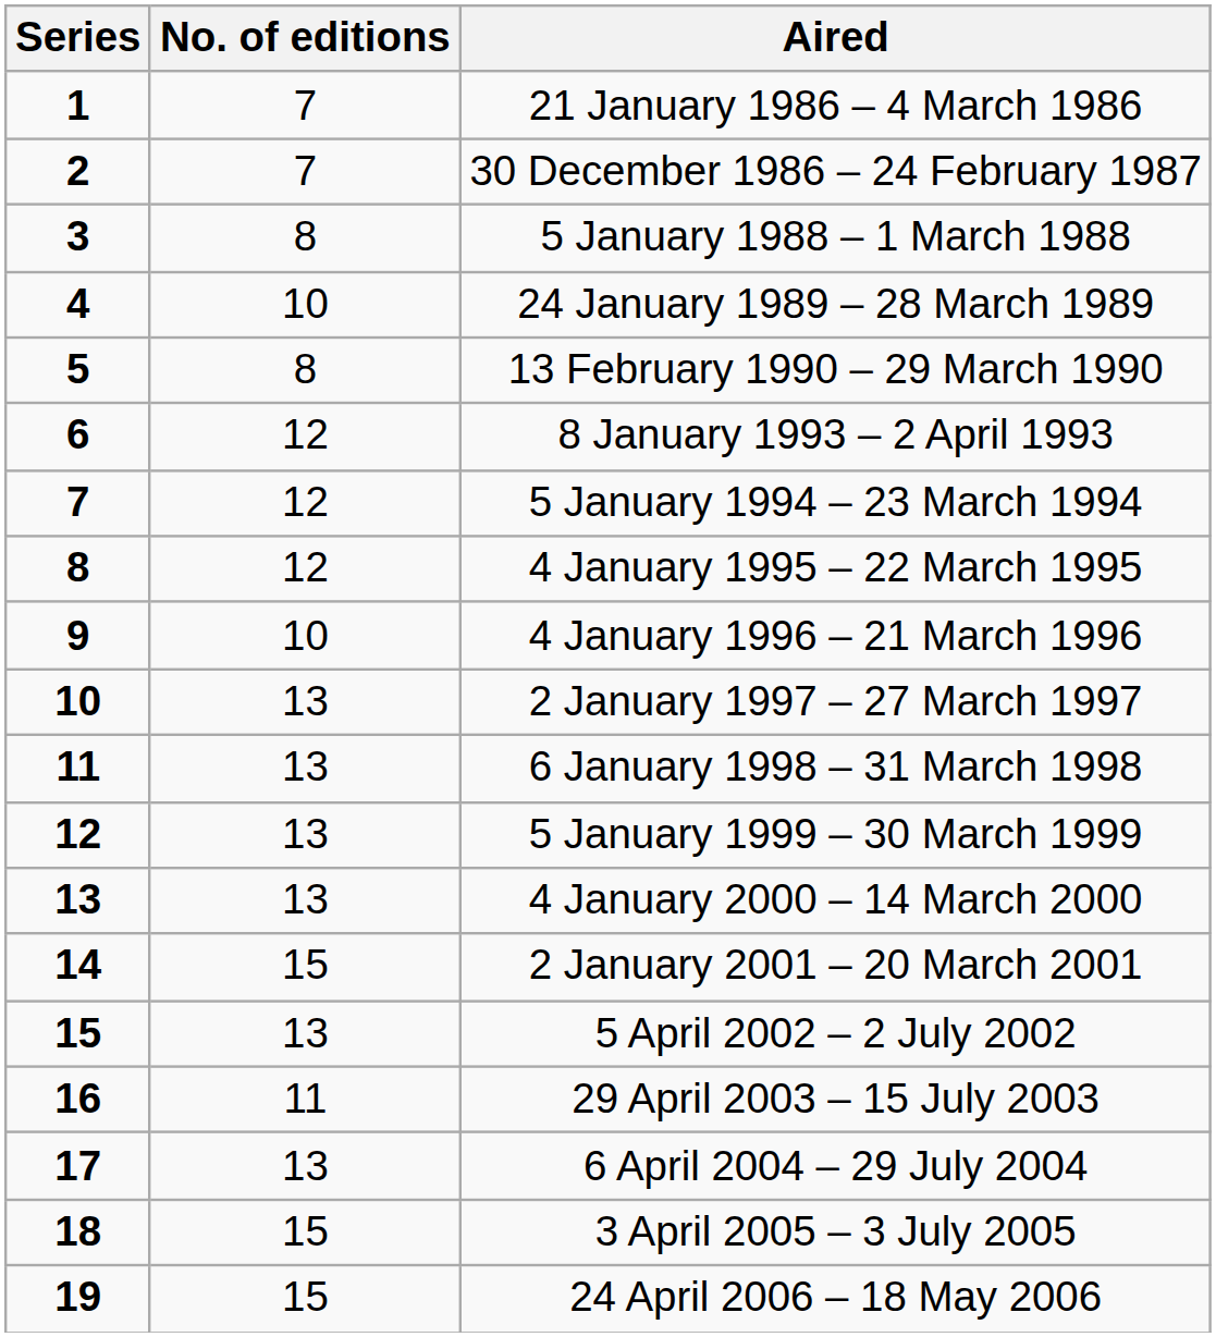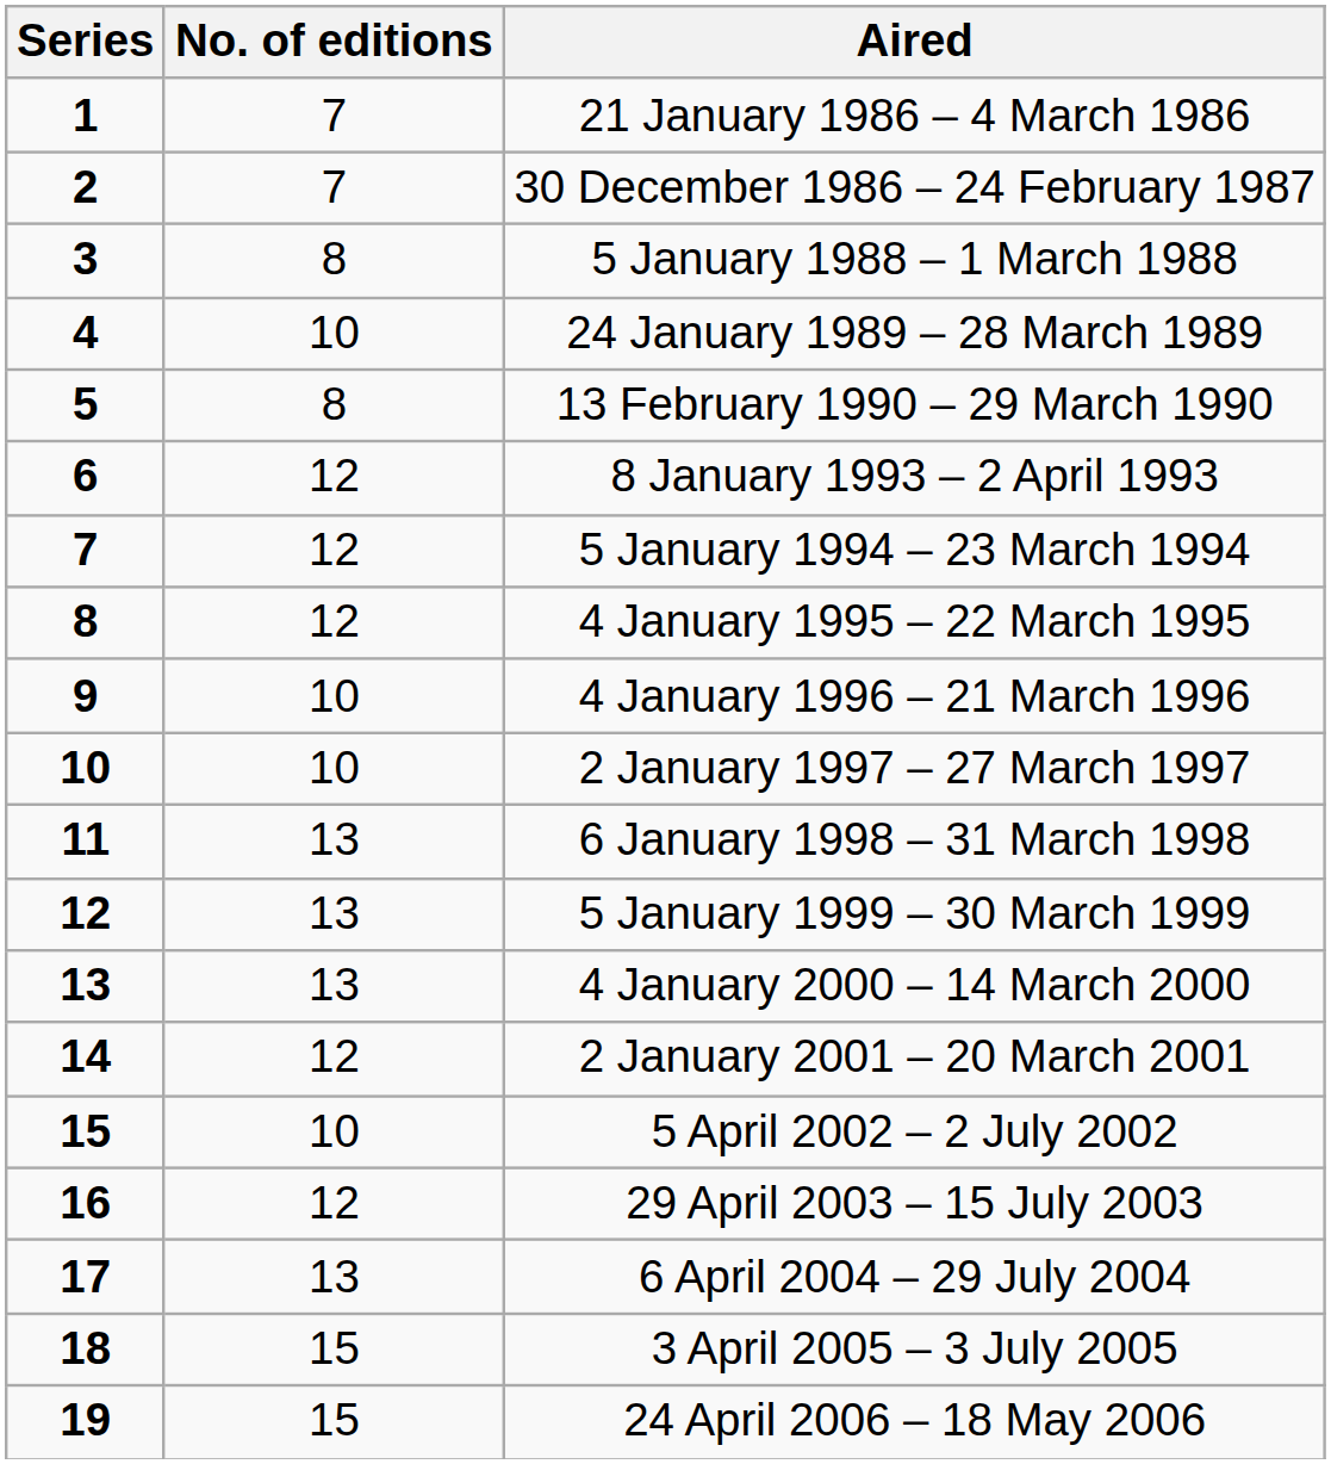 <table class="wikitable" style="text-align: center">
 <tr>
 <th>Series</th>
 <th>No. of editions</th>
 <th>Aired</th>
 </tr>
 <tr>
 <td><strong>1</strong></td>
 <td>7</td>
 <td>21 January 1986 – 4 March 1986</td>
 </tr>
 <tr>
 <td><strong>2</strong></td>
 <td>7</td>
 <td>30 December 1986 – 24 February 1987</td>
 </tr>
 <tr>
 <td><strong>3</strong></td>
 <td>8</td>
 <td>5 January 1988 – 1 March 1988</td>
 </tr>
 <tr>
 <td><strong>4</strong></td>
 <td>10</td>
 <td>24 January 1989 – 28 March 1989</td>
 </tr>
 <tr>
 <td><strong>5</strong></td>
 <td>8</td>
 <td>13 February 1990 – 29 March 1990</td>
 </tr>
 <tr>
 <td><strong>6</strong></td>
 <td>12</td>
 <td>8 January 1993 – 2 April 1993</td>
 </tr>
 <tr>
 <td><strong>7</strong></td>
 <td>12</td>
 <td>5 January 1994 – 23 March 1994</td>
 </tr>
 <tr>
 <td><strong>8</strong></td>
 <td>12</td>
 <td>4 January 1995 – 22 March 1995</td>
 </tr>
 <tr>
 <td><strong>9</strong></td>
 <td>10</td>
 <td>4 January 1996 – 21 March 1996</td>
 </tr>
 <tr>
 <td><strong>10</strong></td>
-<td>13</td>
+<td>10</td>
 <td>2 January 1997 – 27 March 1997</td>
 </tr>
 <tr>
 <td><strong>11</strong></td>
 <td>13</td>
 <td>6 January 1998 – 31 March 1998</td>
 </tr>
 <tr>
 <td><strong>12</strong></td>
 <td>13</td>
 <td>5 January 1999 – 30 March 1999</td>
 </tr>
 <tr>
 <td><strong>13</strong></td>
 <td>13</td>
 <td>4 January 2000 – 14 March 2000</td>
 </tr>
 <tr>
 <td><strong>14</strong></td>
-<td>15</td>
+<td>12</td>
 <td>2 January 2001 – 20 March 2001</td>
 </tr>
 <tr>
 <td><strong>15</strong></td>
-<td>13</td>
+<td>10</td>
 <td>5 April 2002 – 2 July 2002</td>
 </tr>
 <tr>
 <td><strong>16</strong></td>
-<td>11</td>
+<td>12</td>
 <td>29 April 2003 – 15 July 2003</td>
 </tr>
 <tr>
 <td><strong>17</strong></td>
 <td>13</td>
 <td>6 April 2004 – 29 July 2004</td>
 </tr>
 <tr>
 <td><strong>18</strong></td>
 <td>15</td>
 <td>3 April 2005 – 3 July 2005</td>
 </tr>
 <tr>
 <td><strong>19</strong></td>
 <td>15</td>
 <td>24 April 2006 – 18 May 2006</td>
 </tr>
 </table>
